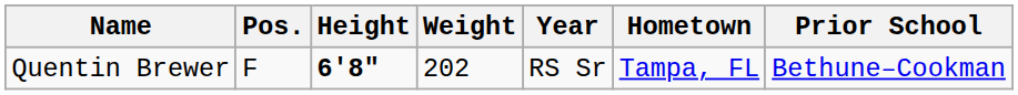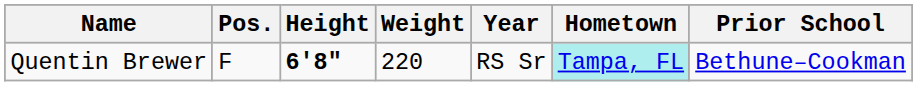 <table class="wikitable sortable" border="1">
 <tr>
 <th>Name</th>
 <th>Pos.</th>
 <th>Height</th>
 <th>Weight</th>
 <th>Year</th>
 <th>Hometown</th>
 <th class="unsortable">Prior School</th>
 </tr>
 <tr>
 <td>Quentin Brewer</td>
 <td>F</td>
 <td><strong>6'8"</strong></td>
-<td>202</td>
+<td>220</td>
 <td>RS Sr</td>
-<td><a href='#'>Tampa, FL</a></td>
+<td style="background: paleturquoise;"><a href='#'>Tampa, FL</a></td>
 <td><a href='#'>Bethune–Cookman</a></td>
 </tr>
 </table>
